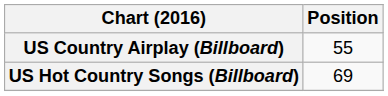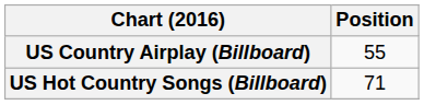 <table class="wikitable sortable plainrowheaders" style="text-align:center">
 <tr>
 <th scope="col">Chart (2016)</th>
 <th scope="col">Position</th>
 </tr>
 <tr>
 <th scope="row">US Country Airplay (<em>Billboard</em>)</th>
 <td>55</td>
 </tr>
 <tr>
 <th scope="row">US Hot Country Songs (<em>Billboard</em>)</th>
-<td>69</td>
+<td>71</td>
 </tr>
 <tr>
 </tr>
 </table>
